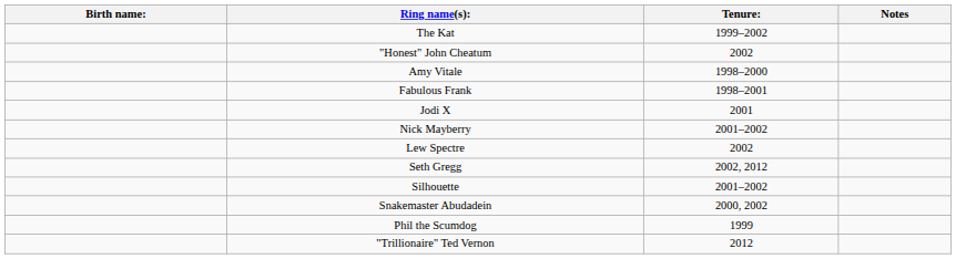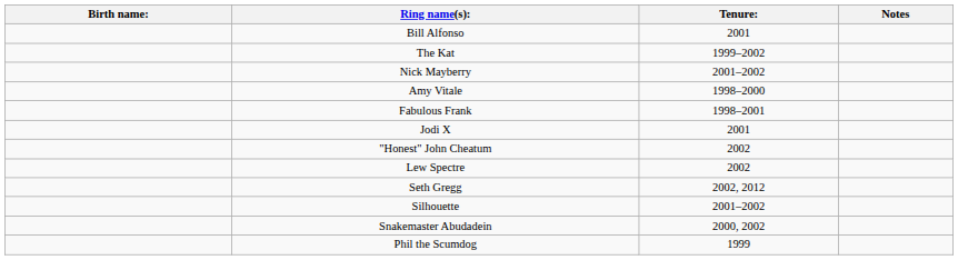 <table class="sortable wikitable" style="font-size:85%; text-align:center; width:70%;">
 <tr>
 <th>Birth name:</th>
 <th><a href='#'>Ring name</a>(s):</th>
 <th>Tenure:</th>
 <th>Notes</th>
 </tr>
 <tr>
 <td></td>
+<td>Bill Alfonso</td>
+<td sort>2001</td>
+<td></td>
+</tr>
+<tr>
+<td></td>
 <td>The Kat</td>
 <td sort>1999–2002</td>
 <td></td>
 </tr>
 <tr>
 <td></td>
-<td>"Honest" John Cheatum</td>
-<td sort>2002</td>
+<td>Nick Mayberry</td>
+<td sort>2001–2002</td>
 <td></td>
 </tr>
 <tr>
 <td></td>
 <td>Amy Vitale</td>
 <td sort>1998–2000</td>
 <td></td>
 </tr>
 <tr>
 <td></td>
 <td>Fabulous Frank</td>
 <td sort>1998–2001</td>
 <td></td>
 </tr>
 <tr>
 <td></td>
 <td>Jodi X</td>
 <td sort>2001</td>
 <td></td>
 </tr>
 <tr>
 <td></td>
-<td>Nick Mayberry</td>
-<td sort>2001–2002</td>
+<td>"Honest" John Cheatum</td>
+<td sort>2002</td>
 <td></td>
 </tr>
 <tr>
 <td></td>
 <td>Lew Spectre</td>
 <td sort>2002</td>
 <td></td>
 </tr>
 <tr>
 <td></td>
 <td>Seth Gregg</td>
 <td sort>2002, 2012</td>
 <td></td>
 </tr>
 <tr>
 <td></td>
 <td>Silhouette</td>
 <td sort>2001–2002</td>
 <td></td>
 </tr>
 <tr>
 <td></td>
 <td>Snakemaster Abudadein</td>
 <td sort>2000, 2002</td>
 <td></td>
 </tr>
 <tr>
 <td></td>
 <td>Phil the Scumdog</td>
 <td sort>1999</td>
 <td></td>
 </tr>
-<tr>
-<td></td>
-<td>"Trillionaire" Ted Vernon</td>
-<td sort>2012</td>
-<td></td>
-</tr>
 </table>
